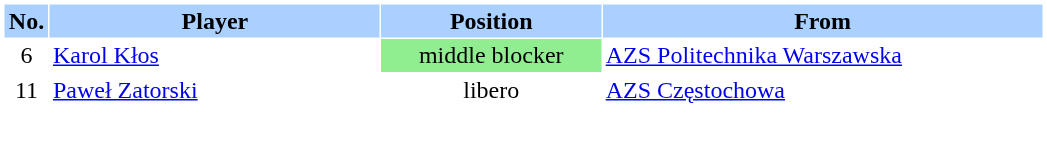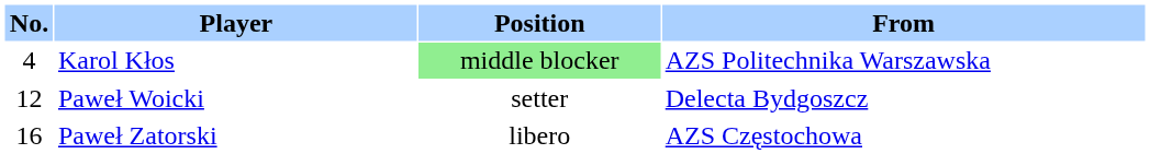 <table border="0" cellspacing="1" cellpadding="2">
 <tr bgcolor=#AAD0FF>
 <th width=4%>No.</th>
 <th width=30%>Player</th>
 <th width=20%>Position</th>
 <th width=40%>From</th>
 </tr>
 <tr>
-<td align=center>6</td>
+<td align=center>4</td>
 <td> <a href='#'>Karol Kłos</a></td>
 <td align=center style="background: lightgreen;">middle blocker</td>
 <td><a href='#'>AZS Politechnika Warszawska</a></td>
 </tr>
 <tr>
-<td align=center>11</td>
+<td align=center>12</td>
+<td> <a href='#'>Paweł Woicki</a></td>
+<td align=center>setter</td>
+<td><a href='#'>Delecta Bydgoszcz</a></td>
+</tr>
+<tr>
+<td align=center>16</td>
 <td> <a href='#'>Paweł Zatorski</a></td>
 <td align=center>libero</td>
 <td><a href='#'>AZS Częstochowa</a></td>
 </tr>
 <tr>
 </tr>
 </table>
